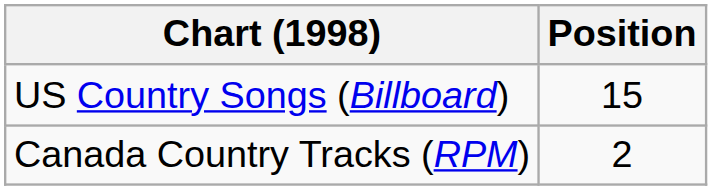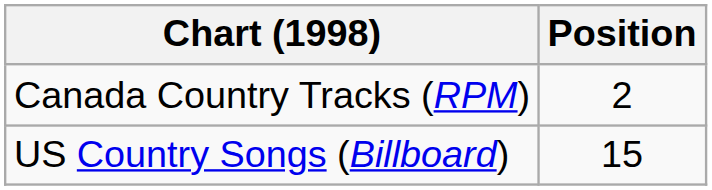 <table class="wikitable sortable">
 <tr>
 <th scope="col">Chart (1998)</th>
 <th scope="col">Position</th>
 </tr>
 <tr>
+<td>Canada Country Tracks (<em><a href='#'>RPM</a></em>)</td>
+<td align="center">2</td>
+</tr>
+<tr>
 <td>US <a href='#'>Country Songs</a> (<em><a href='#'>Billboard</a></em>)</td>
 <td align="center">15</td>
 </tr>
-<tr>
-<td>Canada Country Tracks (<em><a href='#'>RPM</a></em>)</td>
-<td align="center">2</td>
-</tr>
 </table>
